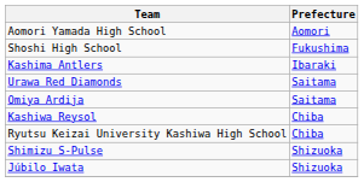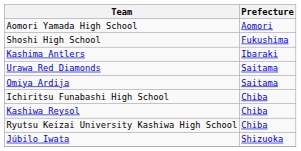 <table class="wikitable">
 <tr>
 <th>Team</th>
 <th>Prefecture</th>
 </tr>
 <tr>
 <td>Aomori Yamada High School</td>
 <td><a href='#'>Aomori</a></td>
 </tr>
 <tr>
 <td>Shoshi High School </td>
 <td><a href='#'>Fukushima</a></td>
 </tr>
 <tr>
 <td><a href='#'>Kashima Antlers</a></td>
 <td><a href='#'>Ibaraki</a></td>
 </tr>
 <tr>
 <td><a href='#'>Urawa Red Diamonds</a></td>
 <td><a href='#'>Saitama</a></td>
 </tr>
 <tr>
 <td><a href='#'>Omiya Ardija</a> </td>
 <td><a href='#'>Saitama</a></td>
 </tr>
 <tr>
+<td>Ichiritsu Funabashi High School</td>
+<td><a href='#'>Chiba</a></td>
+</tr>
+<tr>
 <td><a href='#'>Kashiwa Reysol</a></td>
 <td><a href='#'>Chiba</a></td>
 </tr>
 <tr>
 <td>Ryutsu Keizai University Kashiwa High School</td>
 <td><a href='#'>Chiba</a></td>
 </tr>
 <tr>
-<td><a href='#'>Shimizu S-Pulse</a></td>
-<td><a href='#'>Shizuoka</a></td>
-</tr>
-<tr>
 <td><a href='#'>Júbilo Iwata</a></td>
 <td><a href='#'>Shizuoka</a></td>
 </tr>
 <tr>
 </tr>
 </table>
